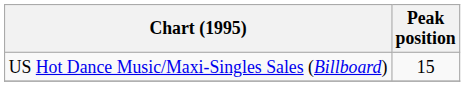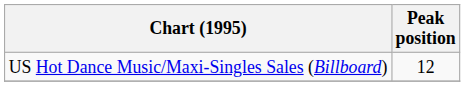 <table class="wikitable sortable" border="1">
 <tr>
 <th>Chart (1995)</th>
 <th>Peak<br>position</th>
 </tr>
 <tr>
 <td>US <a href='#'>Hot Dance Music/Maxi-Singles Sales</a> (<em><a href='#'>Billboard</a></em>)</td>
-<td align="center">15</td>
+<td align="center">12</td>
 </tr>
 <tr>
 </tr>
 <tr>
 </tr>
 </table>
